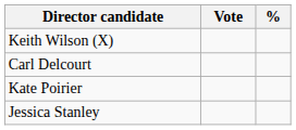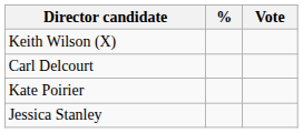 <table class="wikitable">
 <tr>
 <th width="200px">Director candidate</th>
+<th width="30px">%</th>
 <th width="50px">Vote</th>
-<th width="30px">%</th>
 </tr>
 <tr>
 <td>Keith Wilson (X)</td>
 <td></td>
 <td></td>
 </tr>
 <tr>
 <td>Carl Delcourt</td>
 <td></td>
 <td></td>
 </tr>
 <tr>
 <td>Kate Poirier</td>
 <td></td>
 <td></td>
 </tr>
 <tr>
 <td>Jessica Stanley</td>
 <td></td>
 <td></td>
 </tr>
 </table>
